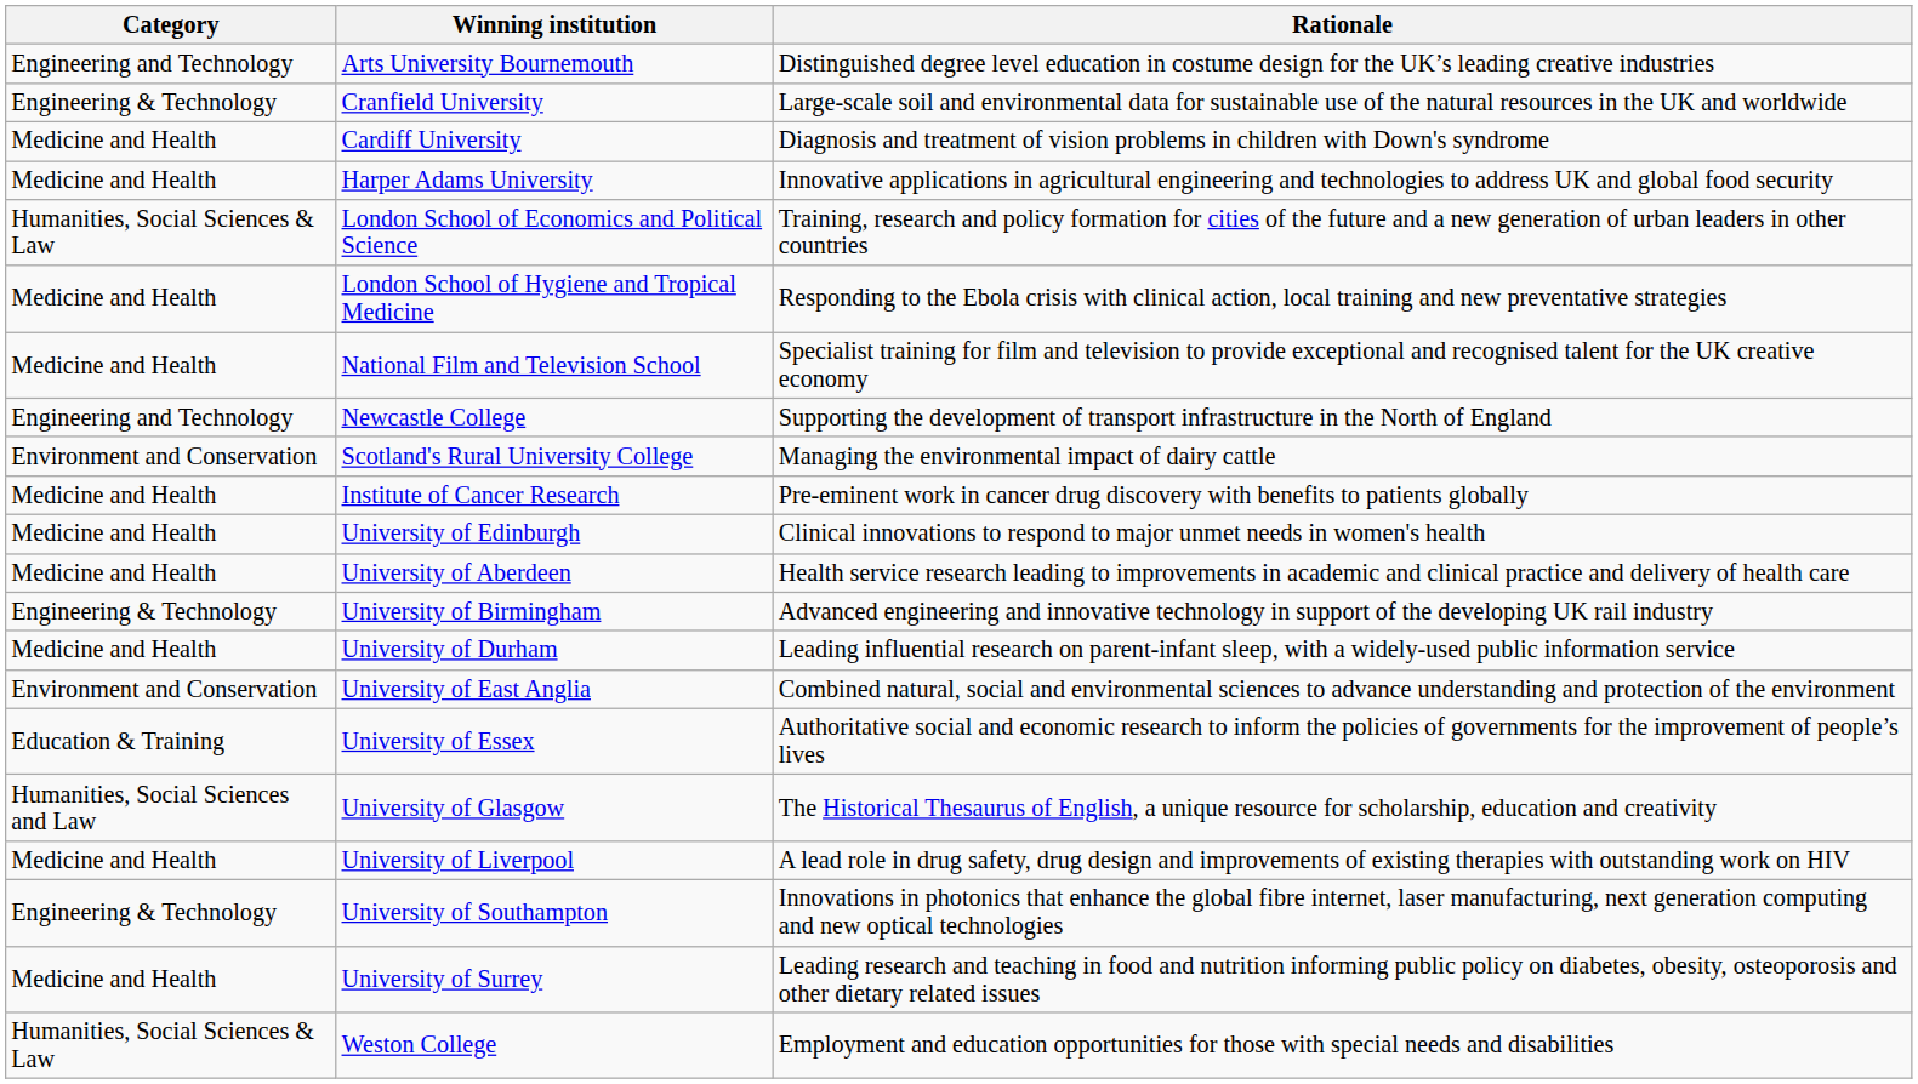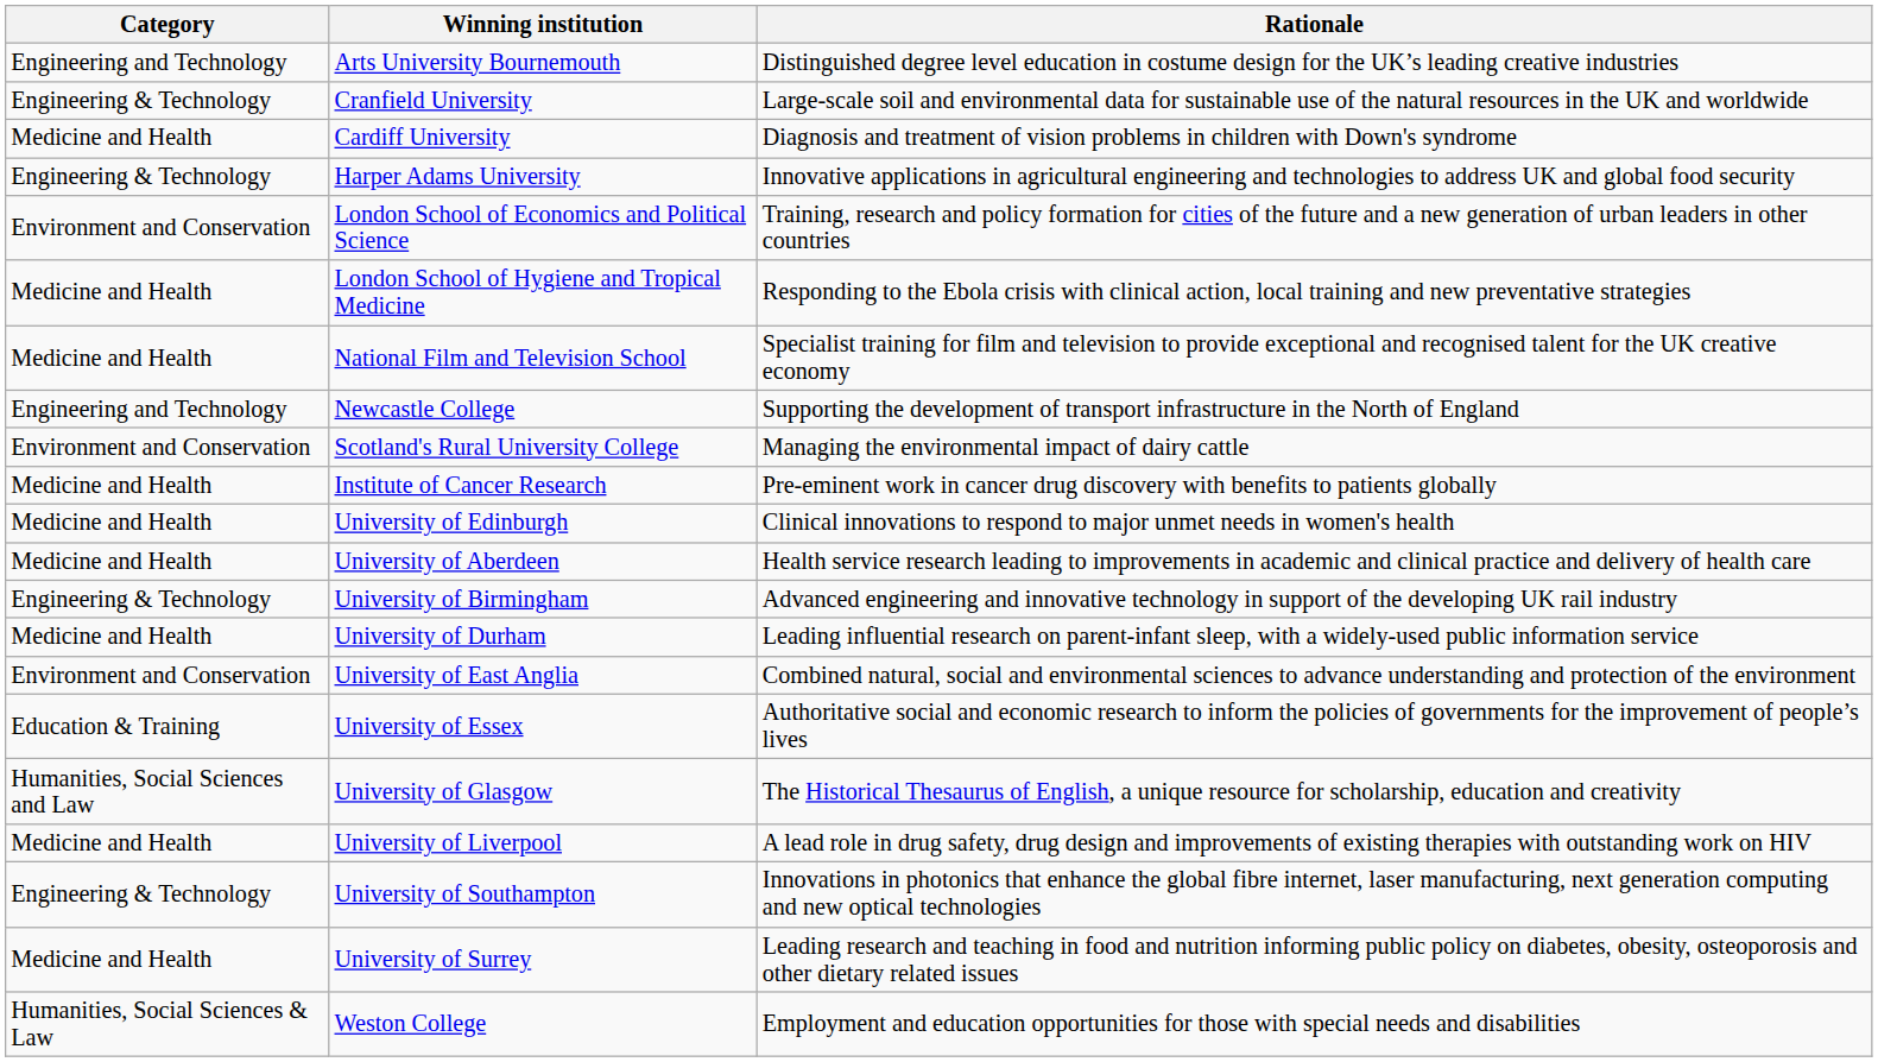 <table class="wikitable">
 <tr>
 <th>Category</th>
 <th>Winning institution</th>
 <th>Rationale</th>
 </tr>
 <tr>
 <td>Engineering and Technology</td>
 <td><a href='#'>Arts University Bournemouth</a></td>
 <td>Distinguished degree level education in costume design for the UK’s leading creative industries</td>
 </tr>
 <tr>
 <td>Engineering & Technology</td>
 <td><a href='#'>Cranfield University</a></td>
 <td>Large-scale soil and environmental data for sustainable use of the natural resources in the UK and worldwide</td>
 </tr>
 <tr>
 <td>Medicine and Health</td>
 <td><a href='#'>Cardiff University</a></td>
 <td>Diagnosis and treatment of vision problems in children with Down's syndrome</td>
 </tr>
 <tr>
-<td>Medicine and Health</td>
+<td>Engineering & Technology</td>
 <td><a href='#'>Harper Adams University</a></td>
 <td>Innovative applications in agricultural engineering and technologies to address UK and global food security</td>
 </tr>
 <tr>
-<td>Humanities, Social Sciences & Law</td>
+<td>Environment and Conservation</td>
 <td><a href='#'>London School of Economics and Political Science</a></td>
 <td>Training, research and policy formation for <a href='#'>cities</a> of the future and a new generation of urban leaders in other countries</td>
 </tr>
 <tr>
 <td>Medicine and Health</td>
 <td><a href='#'>London School of Hygiene and Tropical Medicine</a></td>
 <td>Responding to the Ebola crisis with clinical action, local training and new preventative strategies</td>
 </tr>
 <tr>
 <td>Medicine and Health</td>
 <td><a href='#'>National Film and Television School</a></td>
 <td>Specialist training for film and television to provide exceptional and recognised talent for the UK creative economy</td>
 </tr>
 <tr>
 <td>Engineering and Technology</td>
 <td><a href='#'>Newcastle College</a></td>
 <td>Supporting the development of transport infrastructure in the North of England</td>
 </tr>
 <tr>
 <td>Environment and Conservation</td>
 <td><a href='#'>Scotland's Rural University College</a></td>
 <td>Managing the environmental impact of dairy cattle</td>
 </tr>
 <tr>
 <td>Medicine and Health</td>
 <td><a href='#'>Institute of Cancer Research</a></td>
 <td>Pre-eminent work in cancer drug discovery with benefits to patients globally</td>
 </tr>
 <tr>
 <td>Medicine and Health</td>
 <td><a href='#'>University of Edinburgh</a></td>
 <td>Clinical innovations to respond to major unmet needs in women's health</td>
 </tr>
 <tr>
 <td>Medicine and Health</td>
 <td><a href='#'>University of Aberdeen</a></td>
 <td>Health service research leading to improvements in academic and clinical practice and delivery of health care</td>
 </tr>
 <tr>
 <td>Engineering & Technology</td>
 <td><a href='#'>University of Birmingham</a></td>
 <td>Advanced engineering and innovative technology in support of the developing UK rail industry</td>
 </tr>
 <tr>
 <td>Medicine and Health</td>
 <td><a href='#'>University of Durham</a></td>
 <td>Leading influential research on parent-infant sleep, with a widely-used public information service</td>
 </tr>
 <tr>
 <td>Environment and Conservation</td>
 <td><a href='#'>University of East Anglia</a></td>
 <td>Combined natural, social and environmental sciences to advance understanding and protection of the environment</td>
 </tr>
 <tr>
 <td>Education & Training</td>
 <td><a href='#'>University of Essex</a></td>
 <td>Authoritative social and economic research to inform the policies of governments for the improvement of people’s lives</td>
 </tr>
 <tr>
 <td>Humanities, Social Sciences and Law</td>
 <td><a href='#'>University of Glasgow</a></td>
 <td>The <a href='#'>Historical Thesaurus of English</a>, a unique resource for scholarship, education and creativity</td>
 </tr>
 <tr>
 <td>Medicine and Health</td>
 <td><a href='#'>University of Liverpool</a></td>
 <td>A lead role in drug safety, drug design and improvements of existing therapies with outstanding work on HIV</td>
 </tr>
 <tr>
 <td>Engineering & Technology</td>
 <td><a href='#'>University of Southampton</a></td>
 <td>Innovations in photonics that enhance the global fibre internet, laser manufacturing, next generation computing and new optical technologies</td>
 </tr>
 <tr>
 <td>Medicine and Health</td>
 <td><a href='#'>University of Surrey</a></td>
 <td>Leading research and teaching in food and nutrition informing public policy on diabetes, obesity, osteoporosis and other dietary related issues</td>
 </tr>
 <tr>
 <td>Humanities, Social Sciences & Law</td>
 <td><a href='#'>Weston College</a></td>
 <td>Employment and education opportunities for those with special needs and disabilities</td>
 </tr>
 </table>
